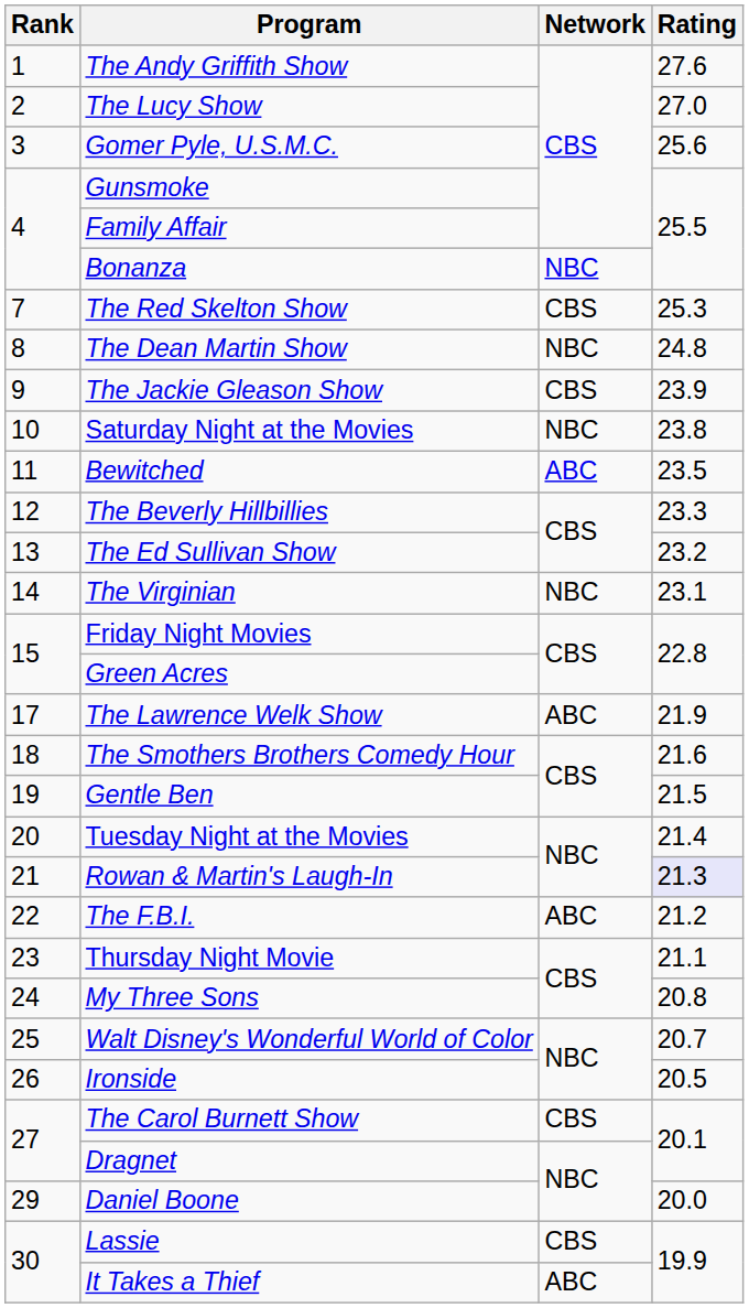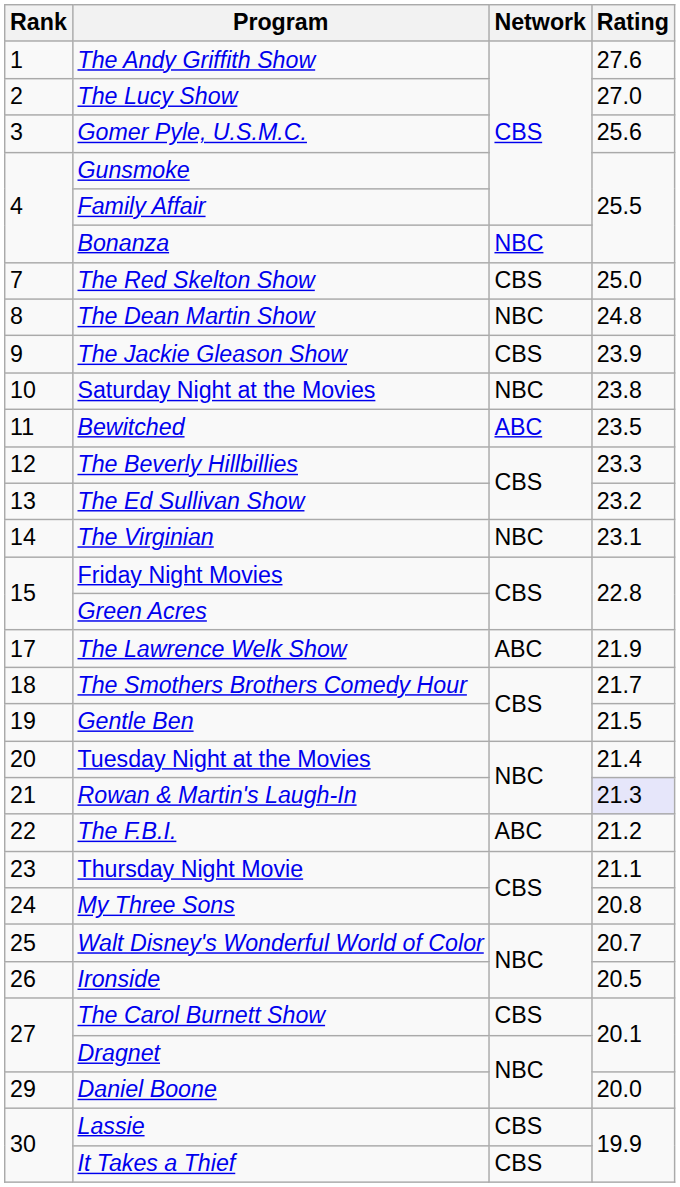 <table class="wikitable">
 <tr>
 <th>Rank</th>
 <th>Program</th>
 <th>Network</th>
 <th>Rating</th>
 </tr>
 <tr>
 <td>1</td>
 <td><em><a href='#'>The Andy Griffith Show</a></em></td>
 <td rowspan="5"><a href='#'>CBS</a></td>
 <td>27.6</td>
 </tr>
 <tr>
 <td>2</td>
 <td><em><a href='#'>The Lucy Show</a></em></td>
 <td>27.0</td>
 </tr>
 <tr>
 <td>3</td>
 <td><em><a href='#'>Gomer Pyle, U.S.M.C.</a></em></td>
 <td>25.6</td>
 </tr>
 <tr>
 <td rowspan="3">4</td>
 <td><em><a href='#'>Gunsmoke</a></em></td>
 <td rowspan="3">25.5</td>
 </tr>
 <tr>
 <td><em><a href='#'>Family Affair</a></em></td>
 </tr>
 <tr>
 <td><em><a href='#'>Bonanza</a></em></td>
 <td><a href='#'>NBC</a></td>
 </tr>
 <tr>
 <td>7</td>
 <td><em><a href='#'>The Red Skelton Show</a></em></td>
 <td>CBS</td>
-<td>25.3</td>
+<td>25.0</td>
 </tr>
 <tr>
 <td>8</td>
 <td><em><a href='#'>The Dean Martin Show</a></em></td>
 <td>NBC</td>
 <td>24.8</td>
 </tr>
 <tr>
 <td>9</td>
 <td><em><a href='#'>The Jackie Gleason Show</a></em></td>
 <td>CBS</td>
 <td>23.9</td>
 </tr>
 <tr>
 <td>10</td>
 <td><a href='#'>Saturday Night at the Movies</a></td>
 <td>NBC</td>
 <td>23.8</td>
 </tr>
 <tr>
 <td>11</td>
 <td><em><a href='#'>Bewitched</a></em></td>
 <td><a href='#'>ABC</a></td>
 <td>23.5</td>
 </tr>
 <tr>
 <td>12</td>
 <td><em><a href='#'>The Beverly Hillbillies</a></em></td>
 <td rowspan="2">CBS</td>
 <td>23.3</td>
 </tr>
 <tr>
 <td>13</td>
 <td><em><a href='#'>The Ed Sullivan Show</a></em></td>
 <td>23.2</td>
 </tr>
 <tr>
 <td>14</td>
 <td><em><a href='#'>The Virginian</a></em></td>
 <td>NBC</td>
 <td>23.1</td>
 </tr>
 <tr>
 <td rowspan="2">15</td>
 <td><a href='#'>Friday Night Movies</a></td>
 <td rowspan="2">CBS</td>
 <td rowspan="2">22.8</td>
 </tr>
 <tr>
 <td><em><a href='#'>Green Acres</a></em></td>
 </tr>
 <tr>
 <td>17</td>
 <td><em><a href='#'>The Lawrence Welk Show</a></em></td>
 <td>ABC</td>
 <td>21.9</td>
 </tr>
 <tr>
 <td>18</td>
 <td><em><a href='#'>The Smothers Brothers Comedy Hour</a></em></td>
 <td rowspan="2">CBS</td>
-<td>21.6</td>
+<td>21.7</td>
 </tr>
 <tr>
 <td>19</td>
 <td><em><a href='#'>Gentle Ben</a></em></td>
 <td>21.5</td>
 </tr>
 <tr>
 <td>20</td>
 <td><a href='#'>Tuesday Night at the Movies</a></td>
 <td rowspan="2">NBC</td>
 <td>21.4</td>
 </tr>
 <tr>
 <td>21</td>
 <td><em><a href='#'>Rowan & Martin's Laugh-In</a></em></td>
 <td style="background: lavender;">21.3</td>
 </tr>
 <tr>
 <td>22</td>
 <td><em><a href='#'>The F.B.I.</a></em></td>
 <td>ABC</td>
 <td>21.2</td>
 </tr>
 <tr>
 <td>23</td>
 <td><a href='#'>Thursday Night Movie</a></td>
 <td rowspan="2">CBS</td>
 <td>21.1</td>
 </tr>
 <tr>
 <td>24</td>
 <td><em><a href='#'>My Three Sons</a></em></td>
 <td>20.8</td>
 </tr>
 <tr>
 <td>25</td>
 <td><em><a href='#'>Walt Disney's Wonderful World of Color</a></em></td>
 <td rowspan="2">NBC</td>
 <td>20.7</td>
 </tr>
 <tr>
 <td>26</td>
 <td><em><a href='#'>Ironside</a></em></td>
 <td>20.5</td>
 </tr>
 <tr>
 <td rowspan="2">27</td>
 <td><em><a href='#'>The Carol Burnett Show</a></em></td>
 <td>CBS</td>
 <td rowspan="2">20.1</td>
 </tr>
 <tr>
 <td><em><a href='#'>Dragnet</a></em></td>
 <td rowspan="2">NBC</td>
 </tr>
 <tr>
 <td>29</td>
 <td><em><a href='#'>Daniel Boone</a></em></td>
 <td>20.0</td>
 </tr>
 <tr>
 <td rowspan="2">30</td>
 <td><em><a href='#'>Lassie</a></em></td>
 <td>CBS</td>
 <td rowspan="2">19.9</td>
 </tr>
 <tr>
 <td><em><a href='#'>It Takes a Thief</a></em></td>
-<td>ABC</td>
+<td>CBS</td>
 </tr>
 </table>
